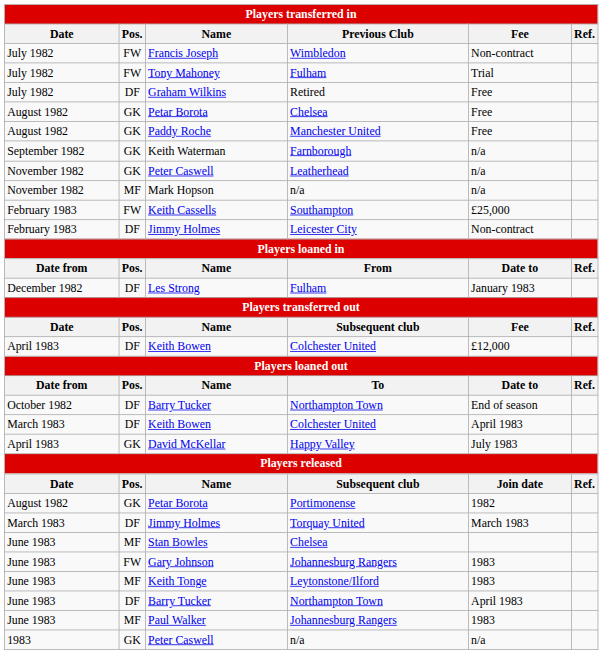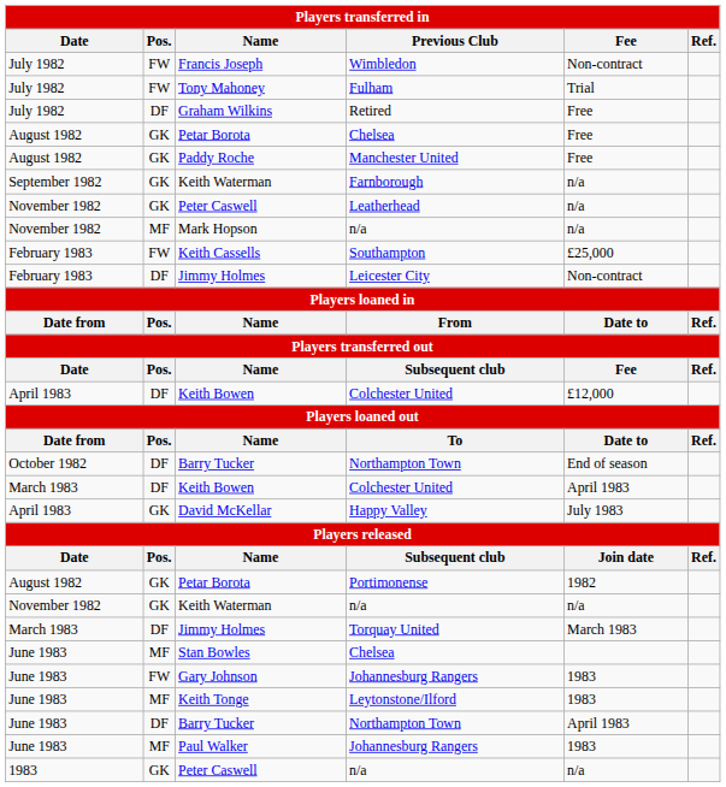 <table class="wikitable" style="font-size:95%;" cellpadding="1">
 <tr>
 <th colspan="6" style="background:#d00; color:white; text-align:center;">Players transferred in</th>
 </tr>
 <tr>
 <th style="width:140px;">Date</th>
 <th style="width:25px;">Pos.</th>
 <th style="width:175px;">Name</th>
 <th style="width:225px;">Previous Club</th>
 <th style="width:125px;">Fee</th>
 <th style="width:25px;">Ref.</th>
 </tr>
 <tr>
 <td>July 1982</td>
 <td style="text-align:center;">FW</td>
 <td> <a href='#'>Francis Joseph</a></td>
 <td> <a href='#'>Wimbledon</a></td>
 <td>Non-contract</td>
 <td></td>
 </tr>
 <tr>
 <td>July 1982</td>
 <td style="text-align:center;">FW</td>
 <td> <a href='#'>Tony Mahoney</a></td>
 <td> <a href='#'>Fulham</a></td>
 <td>Trial</td>
 <td></td>
 </tr>
 <tr>
 <td>July 1982</td>
 <td style="text-align:center;">DF</td>
 <td> <a href='#'>Graham Wilkins</a></td>
 <td>Retired</td>
 <td>Free</td>
 <td></td>
 </tr>
 <tr>
 <td>August 1982</td>
 <td style="text-align:center;">GK</td>
 <td> <a href='#'>Petar Borota</a></td>
 <td> <a href='#'>Chelsea</a></td>
 <td>Free</td>
 <td></td>
 </tr>
 <tr>
 <td>August 1982</td>
 <td style="text-align:center;">GK</td>
 <td> <a href='#'>Paddy Roche</a></td>
 <td> <a href='#'>Manchester United</a></td>
 <td>Free</td>
 <td></td>
 </tr>
 <tr>
 <td>September 1982</td>
 <td style="text-align:center;">GK</td>
 <td> Keith Waterman</td>
 <td> <a href='#'>Farnborough</a></td>
 <td>n/a</td>
 <td></td>
 </tr>
 <tr>
 <td>November 1982</td>
 <td style="text-align:center;">GK</td>
 <td> <a href='#'>Peter Caswell</a></td>
 <td> <a href='#'>Leatherhead</a></td>
 <td>n/a</td>
 <td></td>
 </tr>
 <tr>
 <td>November 1982</td>
 <td style="text-align:center;">MF</td>
 <td> Mark Hopson</td>
 <td>n/a</td>
 <td>n/a</td>
 <td></td>
 </tr>
 <tr>
 <td>February 1983</td>
 <td style="text-align:center;">FW</td>
 <td> <a href='#'>Keith Cassells</a></td>
 <td> <a href='#'>Southampton</a></td>
 <td>£25,000</td>
 <td></td>
 </tr>
 <tr>
 <td>February 1983</td>
 <td style="text-align:center;">DF</td>
 <td> <a href='#'>Jimmy Holmes</a></td>
 <td> <a href='#'>Leicester City</a></td>
 <td>Non-contract</td>
 <td></td>
 </tr>
 <tr>
 <th colspan="6" style="background:#d00; color:white; text-align:center;">Players loaned in</th>
 </tr>
 <tr>
 <th>Date from</th>
 <th>Pos.</th>
 <th>Name</th>
 <th>From</th>
 <th>Date to</th>
 <th>Ref.</th>
 </tr>
 <tr>
-<td>December 1982</td>
-<td style="text-align:center;">DF</td>
-<td> <a href='#'>Les Strong</a></td>
-<td> <a href='#'>Fulham</a></td>
-<td>January 1983</td>
-<td></td>
-</tr>
-<tr>
 <th colspan="6" style="background:#d00; color:white; text-align:center;">Players transferred out</th>
 </tr>
 <tr>
 <th>Date</th>
 <th>Pos.</th>
 <th>Name</th>
 <th>Subsequent club</th>
 <th>Fee</th>
 <th>Ref.</th>
 </tr>
 <tr>
 <td>April 1983</td>
 <td style="text-align:center;">DF</td>
 <td> <a href='#'>Keith Bowen</a></td>
 <td> <a href='#'>Colchester United</a></td>
 <td>£12,000</td>
 <td></td>
 </tr>
 <tr>
 <th colspan="6" style="background:#d00; color:white; text-align:center;">Players loaned out</th>
 </tr>
 <tr>
 <th>Date from</th>
 <th>Pos.</th>
 <th>Name</th>
 <th>To</th>
 <th>Date to</th>
 <th>Ref.</th>
 </tr>
 <tr>
 <td>October 1982</td>
 <td style="text-align:center;">DF</td>
 <td> <a href='#'>Barry Tucker</a></td>
 <td> <a href='#'>Northampton Town</a></td>
 <td>End of season</td>
 <td></td>
 </tr>
 <tr>
 <td>March 1983</td>
 <td style="text-align:center;">DF</td>
 <td> <a href='#'>Keith Bowen</a></td>
 <td> <a href='#'>Colchester United</a></td>
 <td>April 1983</td>
 <td></td>
 </tr>
 <tr>
 <td>April 1983</td>
 <td style="text-align:center;">GK</td>
 <td> <a href='#'>David McKellar</a></td>
 <td> <a href='#'>Happy Valley</a></td>
 <td>July 1983</td>
 <td></td>
 </tr>
 <tr>
 <th colspan="6" style="background:#d00; color:white; text-align:center;">Players released</th>
 </tr>
 <tr>
 <th>Date</th>
 <th>Pos.</th>
 <th>Name</th>
 <th>Subsequent club</th>
 <th>Join date</th>
 <th>Ref.</th>
 </tr>
 <tr>
 <td>August 1982</td>
 <td style="text-align:center;">GK</td>
 <td> <a href='#'>Petar Borota</a></td>
 <td> <a href='#'>Portimonense</a></td>
 <td>1982</td>
 <td></td>
 </tr>
 <tr>
+<td>November 1982</td>
+<td style="text-align:center;">GK</td>
+<td> Keith Waterman</td>
+<td>n/a</td>
+<td>n/a</td>
+<td></td>
+</tr>
+<tr>
 <td>March 1983</td>
 <td style="text-align:center;">DF</td>
 <td> <a href='#'>Jimmy Holmes</a></td>
 <td> <a href='#'>Torquay United</a></td>
 <td>March 1983</td>
 <td></td>
 </tr>
 <tr>
 <td>June 1983</td>
 <td style="text-align:center;">MF</td>
 <td> <a href='#'>Stan Bowles</a></td>
 <td> <a href='#'>Chelsea</a></td>
 <td></td>
 <td></td>
 </tr>
 <tr>
 <td>June 1983</td>
 <td style="text-align:center;">FW</td>
 <td> <a href='#'>Gary Johnson</a></td>
 <td> <a href='#'>Johannesburg Rangers</a></td>
 <td>1983</td>
 <td></td>
 </tr>
 <tr>
 <td>June 1983</td>
 <td style="text-align:center;">MF</td>
 <td> <a href='#'>Keith Tonge</a></td>
 <td> <a href='#'>Leytonstone/Ilford</a></td>
 <td>1983</td>
 <td></td>
 </tr>
 <tr>
 <td>June 1983</td>
 <td style="text-align:center;">DF</td>
 <td> <a href='#'>Barry Tucker</a></td>
 <td> <a href='#'>Northampton Town</a></td>
 <td>April 1983</td>
 <td></td>
 </tr>
 <tr>
 <td>June 1983</td>
 <td style="text-align:center;">MF</td>
 <td> <a href='#'>Paul Walker</a></td>
 <td> <a href='#'>Johannesburg Rangers</a></td>
 <td>1983</td>
 <td></td>
 </tr>
 <tr>
 <td>1983</td>
 <td style="text-align:center;">GK</td>
 <td> <a href='#'>Peter Caswell</a></td>
 <td>n/a</td>
 <td>n/a</td>
 <td></td>
 </tr>
 </table>
